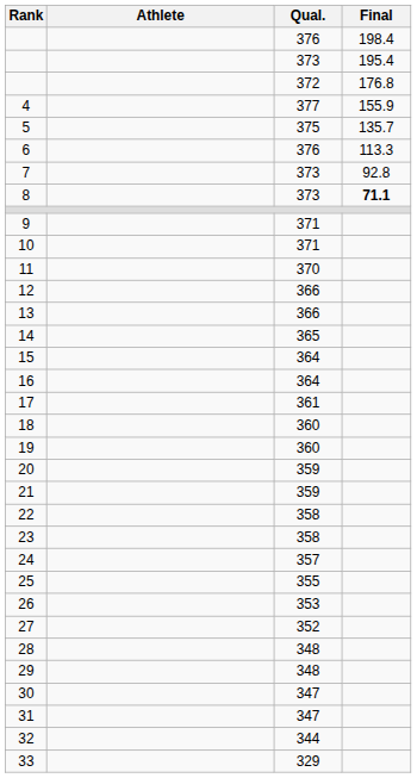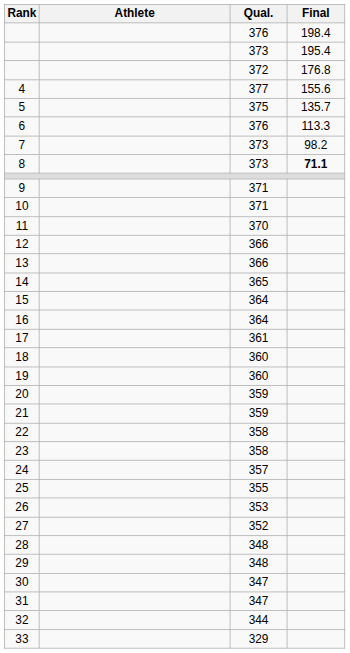 <table class="wikitable" style="text-align:center">
 <tr>
 <th width=40>Rank</th>
 <th width=250>Athlete</th>
 <th width=70>Qual.</th>
 <th width=70>Final</th>
 </tr>
 <tr>
 <td></td>
 <td align=left></td>
 <td>376</td>
 <td>198.4</td>
 </tr>
 <tr>
 <td></td>
 <td align=left></td>
 <td>373</td>
 <td>195.4</td>
 </tr>
 <tr>
 <td></td>
 <td align=left></td>
 <td>372</td>
 <td>176.8</td>
 </tr>
 <tr>
 <td>4</td>
 <td align=left></td>
 <td>377</td>
-<td>155.9</td>
+<td>155.6</td>
 </tr>
 <tr>
 <td>5</td>
 <td align=left></td>
 <td>375</td>
 <td>135.7</td>
 </tr>
 <tr>
 <td>6</td>
 <td align=left></td>
 <td>376</td>
 <td>113.3</td>
 </tr>
 <tr>
 <td>7</td>
 <td align=left></td>
 <td>373</td>
-<td>92.8</td>
+<td>98.2</td>
 </tr>
 <tr>
 <td>8</td>
 <td align=left></td>
 <td>373</td>
 <td><strong>71.1</strong></td>
 </tr>
 <tr bgcolor=#DDDDDD>
 <td colspan=4></td>
 </tr>
 <tr>
 <td>9</td>
 <td align=left></td>
 <td>371</td>
 <td></td>
 </tr>
 <tr>
 <td>10</td>
 <td align=left></td>
 <td>371</td>
 <td></td>
 </tr>
 <tr>
 <td>11</td>
 <td align=left></td>
 <td>370</td>
 <td></td>
 </tr>
 <tr>
 <td>12</td>
 <td align=left></td>
 <td>366</td>
 <td></td>
 </tr>
 <tr>
 <td>13</td>
 <td align=left></td>
 <td>366</td>
 <td></td>
 </tr>
 <tr>
 <td>14</td>
 <td align=left></td>
 <td>365</td>
 <td></td>
 </tr>
 <tr>
 <td>15</td>
 <td align=left></td>
 <td>364</td>
 <td></td>
 </tr>
 <tr>
 <td>16</td>
 <td align=left></td>
 <td>364</td>
 <td></td>
 </tr>
 <tr>
 <td>17</td>
 <td align=left></td>
 <td>361</td>
 <td></td>
 </tr>
 <tr>
 <td>18</td>
 <td align=left></td>
 <td>360</td>
 <td></td>
 </tr>
 <tr>
 <td>19</td>
 <td align=left></td>
 <td>360</td>
 <td></td>
 </tr>
 <tr>
 <td>20</td>
 <td align=left></td>
 <td>359</td>
 <td></td>
 </tr>
 <tr>
 <td>21</td>
 <td align=left></td>
 <td>359</td>
 <td></td>
 </tr>
 <tr>
 <td>22</td>
 <td align=left></td>
 <td>358</td>
 <td></td>
 </tr>
 <tr>
 <td>23</td>
 <td align=left></td>
 <td>358</td>
 <td></td>
 </tr>
 <tr>
 <td>24</td>
 <td align=left></td>
 <td>357</td>
 <td></td>
 </tr>
 <tr>
 <td>25</td>
 <td align=left></td>
 <td>355</td>
 <td></td>
 </tr>
 <tr>
 <td>26</td>
 <td align=left></td>
 <td>353</td>
 <td></td>
 </tr>
 <tr>
 <td>27</td>
 <td align=left></td>
 <td>352</td>
 <td></td>
 </tr>
 <tr>
 <td>28</td>
 <td align=left></td>
 <td>348</td>
 <td></td>
 </tr>
 <tr>
 <td>29</td>
 <td align=left></td>
 <td>348</td>
 <td></td>
 </tr>
 <tr>
 <td>30</td>
 <td align=left></td>
 <td>347</td>
 <td></td>
 </tr>
 <tr>
 <td>31</td>
 <td align=left></td>
 <td>347</td>
 <td></td>
 </tr>
 <tr>
 <td>32</td>
 <td align=left></td>
 <td>344</td>
 <td></td>
 </tr>
 <tr>
 <td>33</td>
 <td align=left></td>
 <td>329</td>
 <td></td>
 </tr>
 </table>
